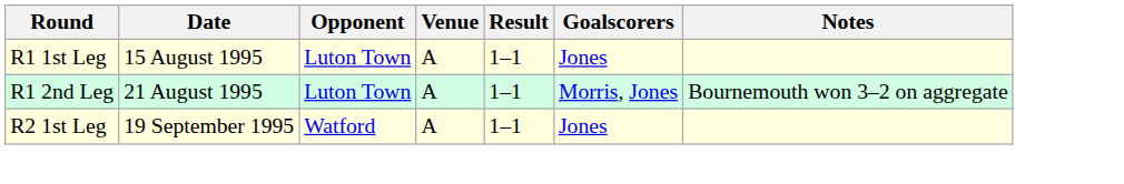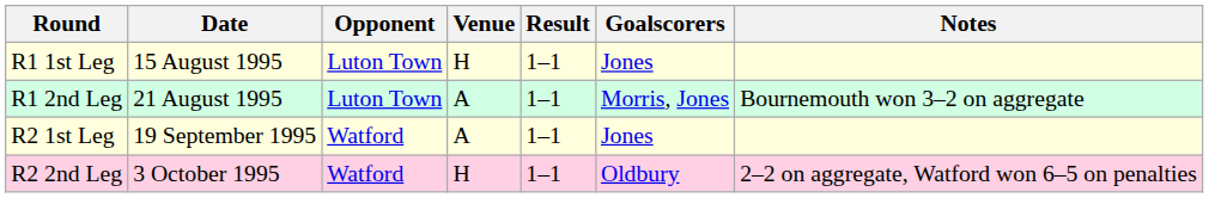 <table class="wikitable">
 <tr>
 <th>Round</th>
 <th>Date</th>
 <th>Opponent</th>
 <th>Venue</th>
 <th>Result</th>
 <th>Goalscorers</th>
 <th>Notes</th>
 </tr>
 <tr style="background-color: #ffffdd;">
 <td>R1 1st Leg</td>
 <td>15 August 1995</td>
 <td><a href='#'>Luton Town</a></td>
-<td>A</td>
+<td>H</td>
 <td>1–1</td>
 <td><a href='#'>Jones</a></td>
 <td></td>
 </tr>
 <tr style="background-color: #d0ffe3;">
 <td>R1 2nd Leg</td>
 <td>21 August 1995</td>
 <td><a href='#'>Luton Town</a></td>
 <td>A</td>
 <td>1–1</td>
 <td><a href='#'>Morris</a>, <a href='#'>Jones</a></td>
 <td>Bournemouth won 3–2 on aggregate</td>
 </tr>
 <tr style="background-color: #ffffdd;">
 <td>R2 1st Leg</td>
 <td>19 September 1995</td>
 <td><a href='#'>Watford</a></td>
 <td>A</td>
 <td>1–1</td>
 <td><a href='#'>Jones</a></td>
 <td></td>
 </tr>
+<tr style="background-color: #ffd0e3;">
+<td>R2 2nd Leg</td>
+<td>3 October 1995</td>
+<td><a href='#'>Watford</a></td>
+<td>H</td>
+<td>1–1</td>
+<td><a href='#'>Oldbury</a></td>
+<td>2–2 on aggregate, Watford won 6–5 on penalties</td>
+</tr>
 </table>
